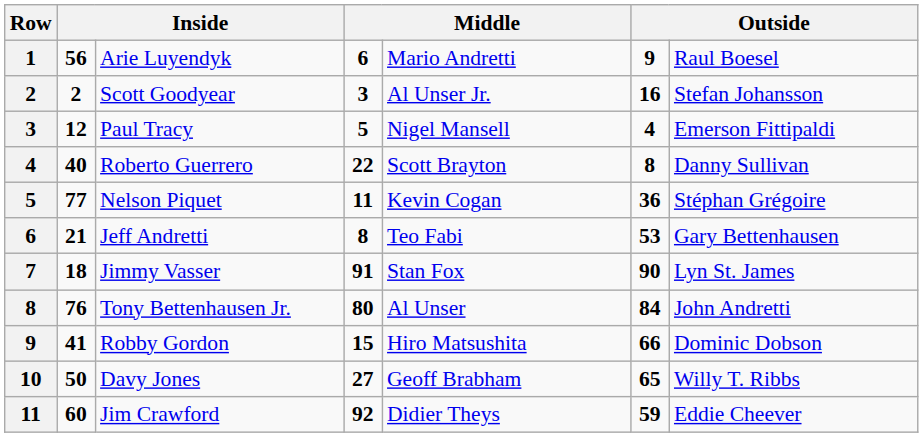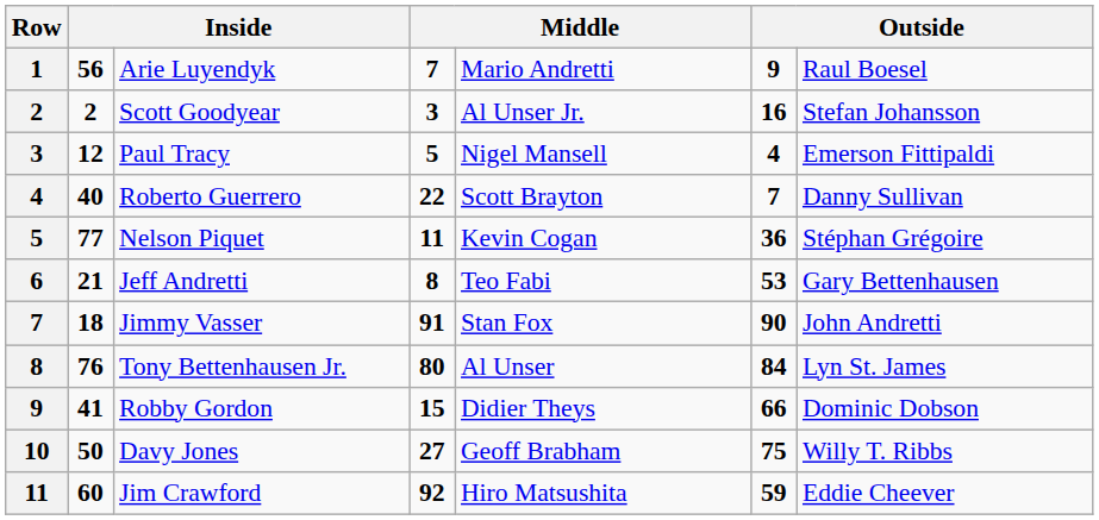 <table class="wikitable" style="font-size: 95%;">
 <tr>
 <th>Row</th>
 <th colspan=2 width="195">Inside</th>
 <th colspan=2 width="195">Middle</th>
 <th colspan=2 width="195">Outside</th>
 </tr>
 <tr>
 <th>1</th>
 <td align="center" width="20"><strong>56</strong></td>
 <td> <a href='#'>Arie Luyendyk</a> <strong></strong></td>
-<td align="center" width="20"><strong>6</strong></td>
+<td align="center" width="20"><strong>7</strong></td>
 <td> <a href='#'>Mario Andretti</a> <strong></strong></td>
 <td align="center" width="20"><strong>9</strong></td>
 <td> <a href='#'>Raul Boesel</a></td>
 </tr>
 <tr>
 <th>2</th>
 <td align="center" width="20"><strong>2</strong></td>
 <td> <a href='#'>Scott Goodyear</a></td>
 <td align="center" width="20"><strong>3</strong></td>
 <td> <a href='#'>Al Unser Jr.</a> <strong></strong></td>
 <td align="center" width="20"><strong>16</strong></td>
 <td> <a href='#'>Stefan Johansson</a> <strong></strong></td>
 </tr>
 <tr>
 <th>3</th>
 <td align="center" width="20"><strong>12</strong></td>
 <td> <a href='#'>Paul Tracy</a></td>
 <td align="center" width="20"><strong>5</strong></td>
 <td> <a href='#'>Nigel Mansell</a> <strong></strong></td>
 <td align="center" width="20"><strong>4</strong></td>
 <td> <a href='#'>Emerson Fittipaldi</a> <strong></strong></td>
 </tr>
 <tr>
 <th>4</th>
 <td align="center" width="20"><strong>40</strong></td>
 <td> <a href='#'>Roberto Guerrero</a></td>
 <td align="center" width="20"><strong>22</strong></td>
 <td> <a href='#'>Scott Brayton</a></td>
-<td align="center" width="20"><strong>8</strong></td>
+<td align="center" width="20"><strong>7</strong></td>
 <td> <a href='#'>Danny Sullivan</a> <strong></strong></td>
 </tr>
 <tr>
 <th>5</th>
 <td align="center" width="20"><strong>77</strong></td>
 <td> <a href='#'>Nelson Piquet</a> <strong></strong></td>
 <td align="center" width="20"><strong>11</strong></td>
 <td> <a href='#'>Kevin Cogan</a></td>
 <td align="center" width="20"><strong>36</strong></td>
 <td> <a href='#'>Stéphan Grégoire</a> <strong></strong></td>
 </tr>
 <tr>
 <th>6</th>
 <td align="center" width="20"><strong>21</strong></td>
 <td> <a href='#'>Jeff Andretti</a></td>
 <td align="center" width="20"><strong>8</strong></td>
 <td> <a href='#'>Teo Fabi</a></td>
 <td align="center" width="20"><strong>53</strong></td>
 <td> <a href='#'>Gary Bettenhausen</a></td>
 </tr>
 <tr>
 <th>7</th>
 <td align="center" width="20"><strong>18</strong></td>
 <td> <a href='#'>Jimmy Vasser</a></td>
 <td align="center" width="20"><strong>91</strong></td>
 <td> <a href='#'>Stan Fox</a></td>
 <td align="center" width="20"><strong>90</strong></td>
-<td> <a href='#'>Lyn St. James</a></td>
+<td> <a href='#'>John Andretti</a></td>
 </tr>
 <tr>
 <th>8</th>
 <td align="center" width="20"><strong>76</strong></td>
 <td> <a href='#'>Tony Bettenhausen Jr.</a></td>
 <td align="center" width="20"><strong>80</strong></td>
 <td> <a href='#'>Al Unser</a> <strong></strong></td>
 <td align="center" width="20"><strong>84</strong></td>
-<td> <a href='#'>John Andretti</a></td>
+<td> <a href='#'>Lyn St. James</a></td>
 </tr>
 <tr>
 <th>9</th>
 <td align="center" width="20"><strong>41</strong></td>
 <td> <a href='#'>Robby Gordon</a> <strong></strong></td>
 <td align="center" width="20"><strong>15</strong></td>
-<td> <a href='#'>Hiro Matsushita</a></td>
+<td> <a href='#'>Didier Theys</a></td>
 <td align="center" width="20"><strong>66</strong></td>
 <td> <a href='#'>Dominic Dobson</a></td>
 </tr>
 <tr>
 <th>10</th>
 <td align="center" width="20"><strong>50</strong></td>
 <td> <a href='#'>Davy Jones</a></td>
 <td align="center" width="20"><strong>27</strong></td>
 <td> <a href='#'>Geoff Brabham</a></td>
-<td align="center" width="20"><strong>65</strong></td>
+<td align="center" width="20"><strong>75</strong></td>
 <td> <a href='#'>Willy T. Ribbs</a></td>
 </tr>
 <tr>
 <th>11</th>
 <td align="center" width="20"><strong>60</strong></td>
 <td> <a href='#'>Jim Crawford</a></td>
 <td align="center" width="20"><strong>92</strong></td>
-<td> <a href='#'>Didier Theys</a></td>
+<td> <a href='#'>Hiro Matsushita</a></td>
 <td align="center" width="20"><strong>59</strong></td>
 <td> <a href='#'>Eddie Cheever</a></td>
 </tr>
 </table>
